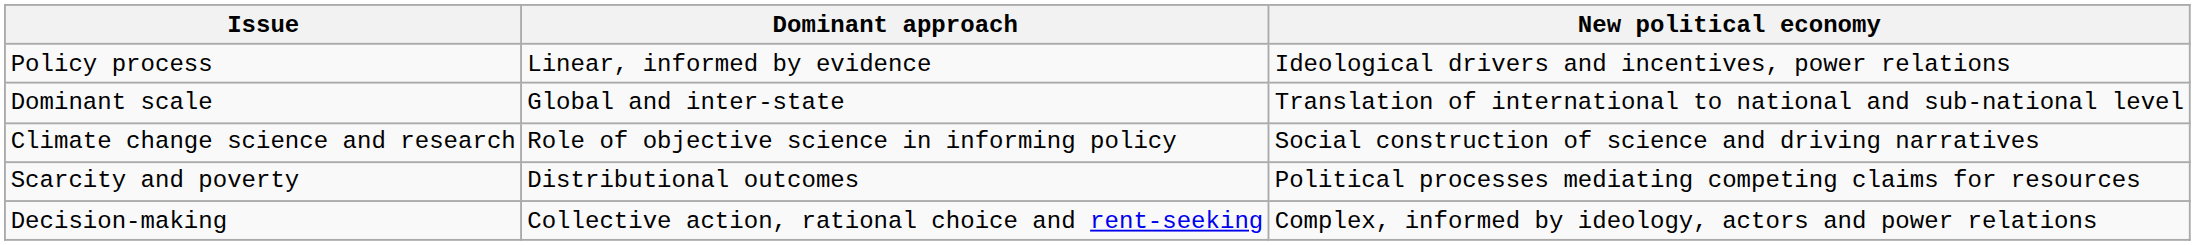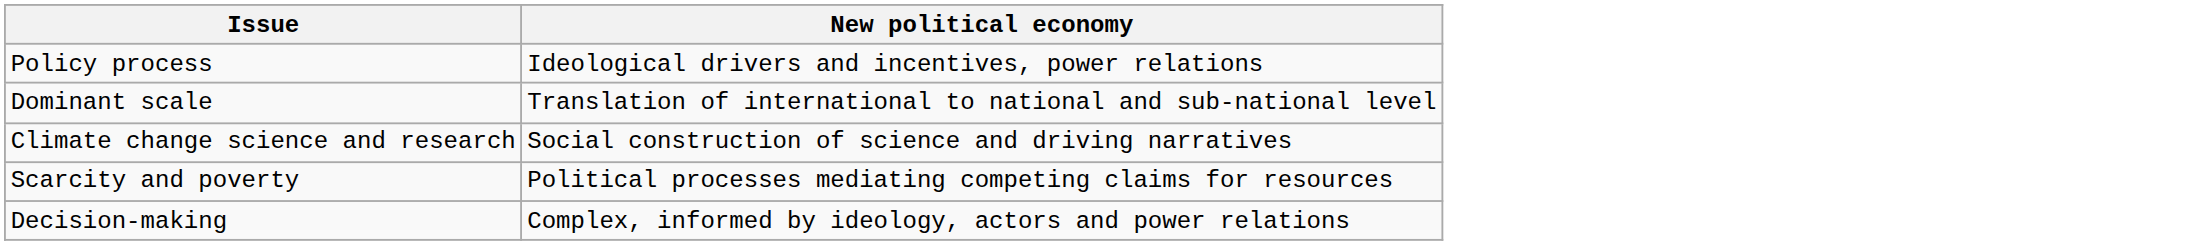 <table class="wikitable">
 <tr>
 <th>Issue</th>
-<th>Dominant approach</th>
 <th>New political economy</th>
 </tr>
 <tr>
 <td>Policy process</td>
-<td>Linear, informed by evidence</td>
 <td>Ideological drivers and incentives, power relations</td>
 </tr>
 <tr>
 <td>Dominant scale</td>
-<td>Global and inter-state</td>
 <td>Translation of international to national and sub-national level</td>
 </tr>
 <tr>
 <td>Climate change science and research</td>
-<td>Role of objective science in informing policy</td>
 <td>Social construction of science and driving narratives</td>
 </tr>
 <tr>
 <td>Scarcity and poverty</td>
-<td>Distributional outcomes</td>
 <td>Political processes mediating competing claims for resources</td>
 </tr>
 <tr>
 <td>Decision-making</td>
-<td>Collective action, rational choice and <a href='#'>rent-seeking</a></td>
 <td>Complex, informed by ideology, actors and power relations</td>
 </tr>
 </table>
